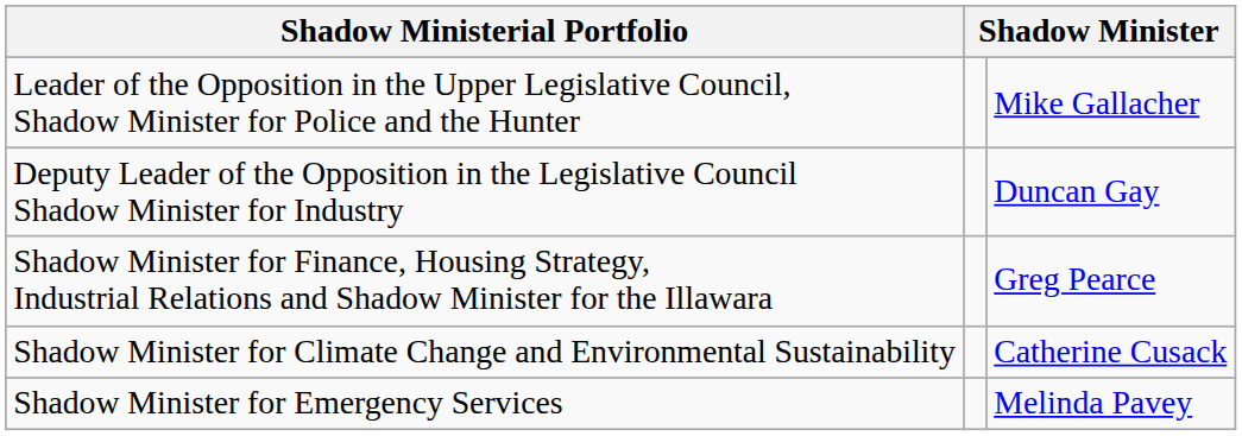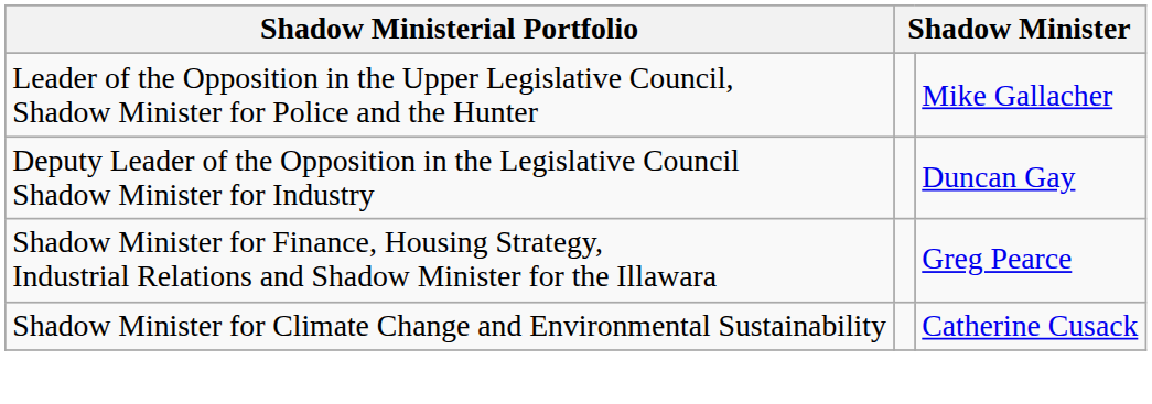 <table class="wikitable">
 <tr>
 <th>Shadow Ministerial Portfolio</th>
 <th colspan="2">Shadow Minister</th>
 </tr>
 <tr>
 <td>Leader of the Opposition in the Upper Legislative Council,<br>Shadow Minister for Police and the Hunter</td>
 <td> </td>
 <td><a href='#'>Mike Gallacher</a></td>
 </tr>
 <tr>
 <td>Deputy Leader of the Opposition in the Legislative Council<br>Shadow Minister for Industry</td>
 <td> </td>
 <td><a href='#'>Duncan Gay</a></td>
 </tr>
 <tr>
 <td>Shadow Minister for Finance, Housing Strategy,<br> Industrial Relations and Shadow Minister for the Illawara</td>
 <td> </td>
 <td><a href='#'>Greg Pearce</a></td>
 </tr>
 <tr>
 <td>Shadow Minister for Climate Change and Environmental Sustainability</td>
 <td> </td>
 <td><a href='#'>Catherine Cusack</a></td>
 </tr>
-<tr>
-<td>Shadow Minister for Emergency Services</td>
-<td> </td>
-<td><a href='#'>Melinda Pavey</a></td>
-</tr>
 </table>
